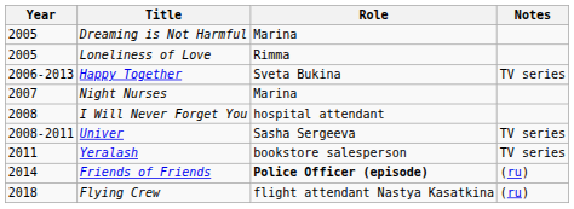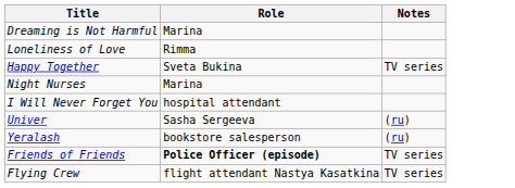 <table class="wikitable sortable">
 <tr>
-<th>Year</th>
 <th>Title</th>
 <th>Role</th>
 <th>Notes</th>
 </tr>
 <tr>
-<td>2005</td>
 <td><em>Dreaming is Not Harmful</em></td>
 <td>Marina</td>
 <td></td>
 </tr>
 <tr>
-<td>2005</td>
 <td><em>Loneliness of Love</em></td>
 <td>Rimma</td>
 <td></td>
 </tr>
 <tr>
-<td>2006-2013</td>
 <td><em><a href='#'>Happy Together</a></em></td>
 <td>Sveta Bukina</td>
 <td>TV series</td>
 </tr>
 <tr>
-<td>2007</td>
 <td><em>Night Nurses</em></td>
 <td>Marina</td>
 <td></td>
 </tr>
 <tr>
-<td>2008</td>
 <td><em>I Will Never Forget You</em></td>
 <td>hospital attendant</td>
 <td></td>
 </tr>
 <tr>
-<td>2008-2011</td>
 <td><em><a href='#'>Univer</a></em></td>
 <td>Sasha Sergeeva</td>
+<td>(<a href='#'>ru</a>)</td>
+</tr>
+<tr>
+<td><em><a href='#'>Yeralash</a></em></td>
+<td>bookstore salesperson</td>
+<td>(<a href='#'>ru</a>)</td>
+</tr>
+<tr>
+<td><em><a href='#'>Friends of Friends</a></em></td>
+<td><strong>Police Officer (episode)</strong></td>
 <td>TV series</td>
 </tr>
 <tr>
-<td>2011</td>
-<td><em><a href='#'>Yeralash</a></em></td>
-<td>bookstore salesperson</td>
+<td><em>Flying Crew</em></td>
+<td>flight attendant Nastya Kasatkina</td>
 <td>TV series</td>
 </tr>
-<tr>
-<td>2014</td>
-<td><em><a href='#'>Friends of Friends</a></em></td>
-<td><strong>Police Officer (episode)</strong></td>
-<td>(<a href='#'>ru</a>)</td>
-</tr>
-<tr>
-<td>2018</td>
-<td><em>Flying Crew</em></td>
-<td>flight attendant Nastya Kasatkina</td>
-<td>(<a href='#'>ru</a>)</td>
-</tr>
 </table>
